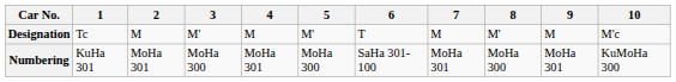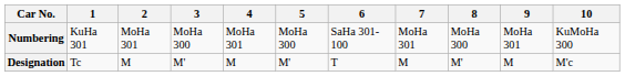 <table class="wikitable">
 <tr>
 <th>Car No.</th>
 <th>1</th>
 <th>2</th>
 <th>3</th>
 <th>4</th>
 <th>5</th>
 <th>6</th>
 <th>7</th>
 <th>8</th>
 <th>9</th>
 <th>10</th>
 </tr>
 <tr>
+<th>Numbering</th>
+<td>KuHa 301</td>
+<td>MoHa 301</td>
+<td>MoHa 300</td>
+<td>MoHa 301</td>
+<td>MoHa 300</td>
+<td>SaHa 301-100</td>
+<td>MoHa 301</td>
+<td>MoHa 300</td>
+<td>MoHa 301</td>
+<td>KuMoHa 300</td>
+</tr>
+<tr>
 <th>Designation</th>
 <td>Tc</td>
 <td>M</td>
 <td>M'</td>
 <td>M</td>
 <td>M'</td>
 <td>T</td>
 <td>M</td>
 <td>M'</td>
 <td>M</td>
 <td>M'c</td>
 </tr>
-<tr>
-<th>Numbering</th>
-<td>KuHa 301</td>
-<td>MoHa 301</td>
-<td>MoHa 300</td>
-<td>MoHa 301</td>
-<td>MoHa 300</td>
-<td>SaHa 301-100</td>
-<td>MoHa 301</td>
-<td>MoHa 300</td>
-<td>MoHa 301</td>
-<td>KuMoHa 300</td>
-</tr>
 </table>
